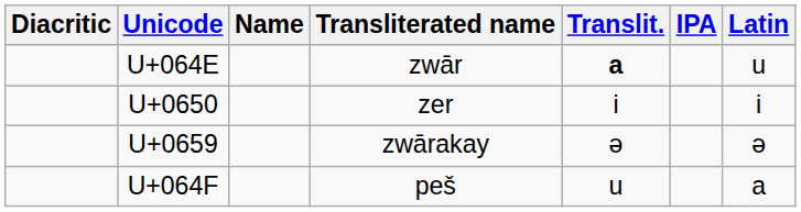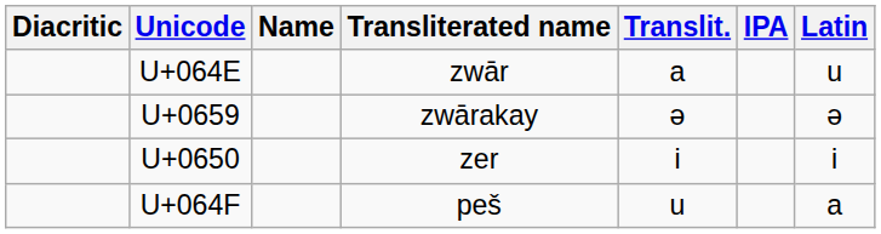 <table class="sortable wikitable">
 <tr align="center">
 <th>Diacritic</th>
 <th><a href='#'>Unicode</a></th>
 <th>Name</th>
 <th>Transliterated name</th>
 <th><a href='#'>Translit.</a></th>
 <th><a href='#'>IPA</a></th>
 <th><a href='#'>Latin</a></th>
 </tr>
 <tr align="center">
 <td style="padding:5px;"><span></span></td>
 <td>U+064E</td>
 <td></td>
 <td>zwār</td>
-<td><strong>a</strong></td>
+<td>a</td>
 <td></td>
 <td>u</td>
+</tr>
+<tr align="center">
+<td style="padding:5px;"><span></span></td>
+<td>U+0659</td>
+<td><br></td>
+<td>zwārakay</td>
+<td>ə</td>
+<td></td>
+<td>ə</td>
 </tr>
 <tr align="center">
 <td style="padding:5px;"><span></span></td>
 <td>U+0650</td>
 <td></td>
 <td>zer</td>
 <td>i</td>
 <td></td>
 <td>i</td>
 </tr>
 <tr align="center">
 <td style="padding:5px;"><span></span></td>
-<td>U+0659</td>
-<td><br></td>
-<td>zwārakay</td>
-<td>ə</td>
-<td></td>
-<td>ə</td>
-</tr>
-<tr align="center">
-<td style="padding:5px;"><span></span></td>
 <td>U+064F</td>
 <td></td>
 <td>peš</td>
 <td>u</td>
 <td></td>
 <td>a</td>
 </tr>
 </table>
